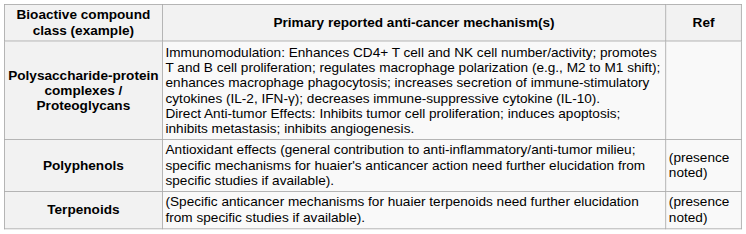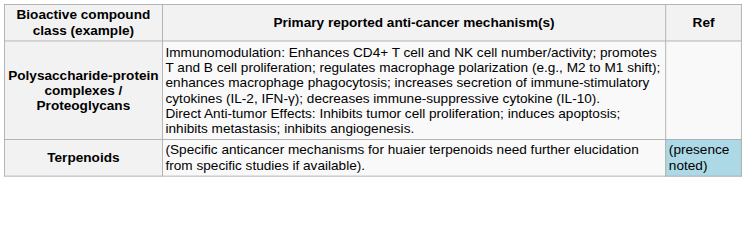 <table class="wikitable">
 <tr>
 <th>Bioactive compound class (example)</th>
 <th>Primary reported anti-cancer mechanism(s)</th>
 <th>Ref</th>
 </tr>
 <tr>
 <th>Polysaccharide-protein complexes / Proteoglycans</th>
 <td>Immunomodulation: Enhances CD4+ T cell and NK cell number/activity; promotes T and B cell proliferation; regulates macrophage polarization (e.g., M2 to M1 shift); enhances macrophage phagocytosis; increases secretion of immune-stimulatory cytokines (IL-2, IFN-γ); decreases immune-suppressive cytokine (IL-10). <br> Direct Anti-tumor Effects: Inhibits tumor cell proliferation; induces apoptosis; inhibits metastasis; inhibits angiogenesis.</td>
 <td></td>
 </tr>
 <tr>
-<th>Polyphenols</th>
-<td>Antioxidant effects (general contribution to anti-inflammatory/anti-tumor milieu; specific mechanisms for huaier's anticancer action need further elucidation from specific studies if available).</td>
-<td> (presence noted)</td>
-</tr>
-<tr>
 <th>Terpenoids</th>
 <td>(Specific anticancer mechanisms for huaier terpenoids need further elucidation from specific studies if available).</td>
-<td> (presence noted)</td>
+<td style="background: lightblue;"> (presence noted)</td>
 </tr>
 </table>
